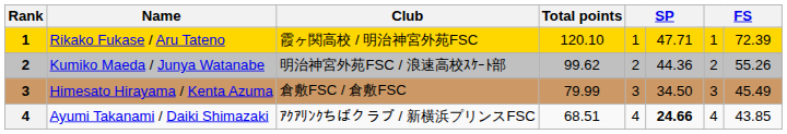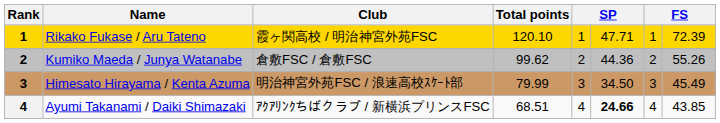 <table class="wikitable sortable">
 <tr>
 <th>Rank</th>
 <th>Name</th>
 <th>Club</th>
 <th>Total points</th>
 <th colspan="2" width="80px"><a href='#'>SP</a></th>
 <th colspan="2" width="80px"><a href='#'>FS</a></th>
 </tr>
 <tr bgcolor="gold">
 <td align="center"><strong>1</strong></td>
 <td><a href='#'>Rikako Fukase</a> / <a href='#'>Aru Tateno</a></td>
 <td>霞ヶ関高校 / 明治神宮外苑FSC</td>
 <td align="center">120.10</td>
 <td align="center">1</td>
 <td align="center">47.71</td>
 <td align="center">1</td>
 <td align="center">72.39</td>
 </tr>
 <tr bgcolor="silver">
 <td align="center"><strong>2</strong></td>
 <td><a href='#'>Kumiko Maeda</a> / <a href='#'>Junya Watanabe</a></td>
-<td>明治神宮外苑FSC / 浪速高校ｽｹｰﾄ部</td>
+<td>倉敷FSC / 倉敷FSC</td>
 <td align="center">99.62</td>
 <td align="center">2</td>
 <td align="center">44.36</td>
 <td align="center">2</td>
 <td align="center">55.26</td>
 </tr>
 <tr bgcolor="cc9966">
 <td align="center"><strong>3</strong></td>
 <td><a href='#'>Himesato Hirayama</a> / <a href='#'>Kenta Azuma</a></td>
-<td>倉敷FSC / 倉敷FSC</td>
+<td>明治神宮外苑FSC / 浪速高校ｽｹｰﾄ部</td>
 <td align="center">79.99</td>
 <td align="center">3</td>
 <td align="center">34.50</td>
 <td align="center">3</td>
 <td align="center">45.49</td>
 </tr>
 <tr>
 <th>4</th>
 <td><a href='#'>Ayumi Takanami</a> / <a href='#'>Daiki Shimazaki</a></td>
 <td>ｱｸｱﾘﾝｸちばクラブ / 新横浜プリンスFSC</td>
 <td align="center">68.51</td>
 <td align="center">4</td>
 <td align="center"><strong>24.66</strong></td>
 <td align="center">4</td>
 <td align="center">43.85</td>
 </tr>
 </table>
